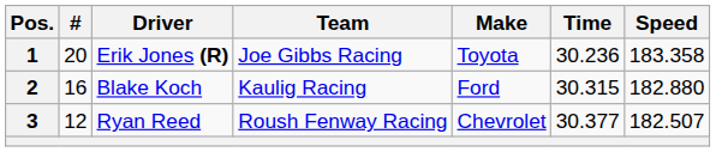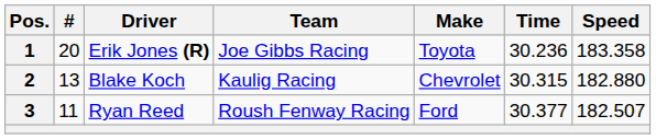 <table class="wikitable" style="font-size:95%">
 <tr>
 <th>Pos.</th>
 <th>#</th>
 <th>Driver</th>
 <th>Team</th>
 <th>Make</th>
 <th>Time</th>
 <th>Speed</th>
 </tr>
 <tr>
 <th>1</th>
 <td>20</td>
 <td><a href='#'>Erik Jones</a> <strong>(R)</strong></td>
 <td><a href='#'>Joe Gibbs Racing</a></td>
 <td><a href='#'>Toyota</a></td>
 <td>30.236</td>
 <td>183.358</td>
 </tr>
 <tr>
 <th>2</th>
-<td>16</td>
+<td>13</td>
 <td><a href='#'>Blake Koch</a></td>
 <td><a href='#'>Kaulig Racing</a></td>
-<td><a href='#'>Ford</a></td>
+<td><a href='#'>Chevrolet</a></td>
 <td>30.315</td>
 <td>182.880</td>
 </tr>
 <tr>
 <th>3</th>
-<td>12</td>
+<td>11</td>
 <td><a href='#'>Ryan Reed</a></td>
 <td><a href='#'>Roush Fenway Racing</a></td>
-<td><a href='#'>Chevrolet</a></td>
+<td><a href='#'>Ford</a></td>
 <td>30.377</td>
 <td>182.507</td>
 </tr>
 <tr>
 <th colspan="7"></th>
 </tr>
 </table>
